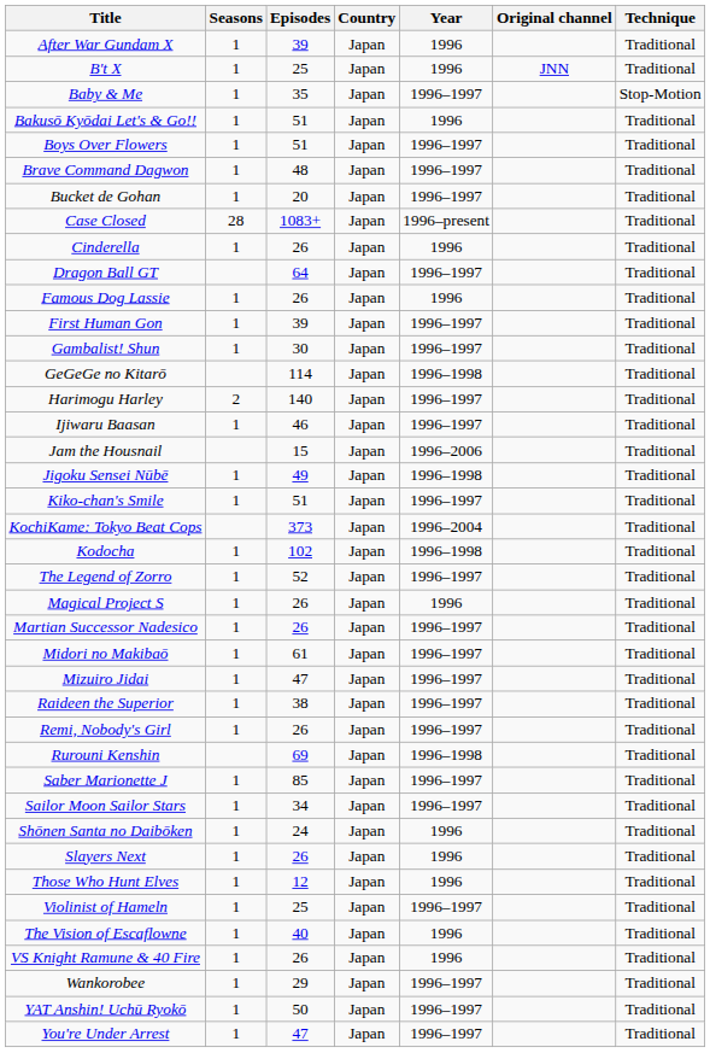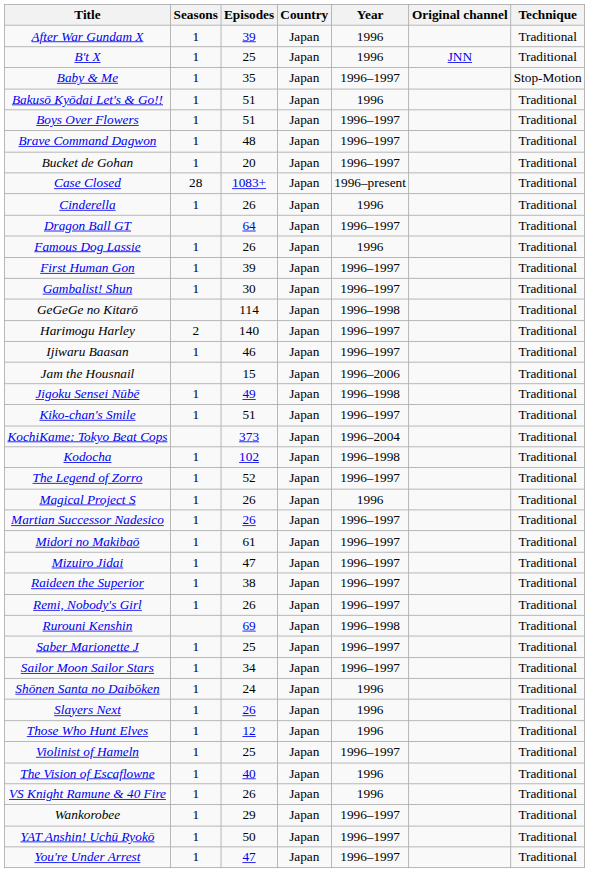 <table class="wikitable sortable" style="text-align:center;">
 <tr>
 <th scope="col"><strong>Title</strong></th>
 <th><strong>Seasons</strong></th>
 <th scope="col"><strong>Episodes</strong></th>
 <th scope="col"><strong>Country</strong></th>
 <th scope="col"><strong>Year</strong></th>
 <th><strong>Original channel</strong></th>
 <th scope="col"><strong>Technique</strong></th>
 </tr>
 <tr>
 <td><em><a href='#'>After War Gundam X</a></em></td>
 <td>1</td>
 <td><a href='#'>39</a></td>
 <td>Japan</td>
 <td>1996</td>
 <td></td>
 <td>Traditional</td>
 </tr>
 <tr>
 <td><em><a href='#'>B't X</a></em></td>
 <td>1</td>
 <td>25</td>
 <td>Japan</td>
 <td>1996</td>
 <td><a href='#'>JNN</a></td>
 <td>Traditional</td>
 </tr>
 <tr>
 <td><em><a href='#'>Baby & Me</a></em></td>
 <td>1</td>
 <td>35</td>
 <td>Japan</td>
 <td>1996–1997</td>
 <td></td>
 <td>Stop-Motion</td>
 </tr>
 <tr>
 <td><em><a href='#'>Bakusō Kyōdai Let's & Go!!</a></em></td>
 <td>1</td>
 <td>51</td>
 <td>Japan</td>
 <td>1996</td>
 <td></td>
 <td>Traditional</td>
 </tr>
 <tr>
 <td><em><a href='#'>Boys Over Flowers</a></em></td>
 <td>1</td>
 <td>51</td>
 <td>Japan</td>
 <td>1996–1997</td>
 <td></td>
 <td>Traditional</td>
 </tr>
 <tr>
 <td><em><a href='#'>Brave Command Dagwon</a></em></td>
 <td>1</td>
 <td>48</td>
 <td>Japan</td>
 <td>1996–1997</td>
 <td></td>
 <td>Traditional</td>
 </tr>
 <tr>
 <td><em>Bucket de Gohan</em></td>
 <td>1</td>
 <td>20</td>
 <td>Japan</td>
 <td>1996–1997</td>
 <td></td>
 <td>Traditional</td>
 </tr>
 <tr>
 <td><em><a href='#'>Case Closed</a></em></td>
 <td>28</td>
 <td><a href='#'>1083+</a></td>
 <td>Japan</td>
 <td>1996–present</td>
 <td></td>
 <td>Traditional</td>
 </tr>
 <tr>
 <td><em><a href='#'>Cinderella</a></em></td>
 <td>1</td>
 <td>26</td>
 <td>Japan</td>
 <td>1996</td>
 <td></td>
 <td>Traditional</td>
 </tr>
 <tr>
 <td><em><a href='#'>Dragon Ball GT</a></em></td>
 <td></td>
 <td><a href='#'>64</a></td>
 <td>Japan</td>
 <td>1996–1997</td>
 <td></td>
 <td>Traditional</td>
 </tr>
 <tr>
 <td><em><a href='#'>Famous Dog Lassie</a></em></td>
 <td>1</td>
 <td>26</td>
 <td>Japan</td>
 <td>1996</td>
 <td></td>
 <td>Traditional</td>
 </tr>
 <tr>
 <td><em><a href='#'>First Human Gon</a></em></td>
 <td>1</td>
 <td>39</td>
 <td>Japan</td>
 <td>1996–1997</td>
 <td></td>
 <td>Traditional</td>
 </tr>
 <tr>
 <td><em><a href='#'>Gambalist! Shun</a></em></td>
 <td>1</td>
 <td>30</td>
 <td>Japan</td>
 <td>1996–1997</td>
 <td></td>
 <td>Traditional</td>
 </tr>
 <tr>
 <td><em>GeGeGe no Kitarō</em></td>
 <td></td>
 <td>114</td>
 <td>Japan</td>
 <td>1996–1998</td>
 <td></td>
 <td>Traditional</td>
 </tr>
 <tr>
 <td><em>Harimogu Harley</em></td>
 <td>2</td>
 <td>140</td>
 <td>Japan</td>
 <td>1996–1997</td>
 <td></td>
 <td>Traditional</td>
 </tr>
 <tr>
 <td><em>Ijiwaru Baasan</em></td>
 <td>1</td>
 <td>46</td>
 <td>Japan</td>
 <td>1996–1997</td>
 <td></td>
 <td>Traditional</td>
 </tr>
 <tr>
 <td><em>Jam the Housnail</em></td>
 <td></td>
 <td>15</td>
 <td>Japan</td>
 <td>1996–2006</td>
 <td></td>
 <td>Traditional</td>
 </tr>
 <tr>
 <td><em><a href='#'>Jigoku Sensei Nūbē</a></em></td>
 <td>1</td>
 <td><a href='#'>49</a></td>
 <td>Japan</td>
 <td>1996–1998</td>
 <td></td>
 <td>Traditional</td>
 </tr>
 <tr>
 <td><em><a href='#'>Kiko-chan's Smile</a></em></td>
 <td>1</td>
 <td>51</td>
 <td>Japan</td>
 <td>1996–1997</td>
 <td></td>
 <td>Traditional</td>
 </tr>
 <tr>
 <td><em><a href='#'>KochiKame: Tokyo Beat Cops</a></em></td>
 <td></td>
 <td><a href='#'>373</a></td>
 <td>Japan</td>
 <td>1996–2004</td>
 <td></td>
 <td>Traditional</td>
 </tr>
 <tr>
 <td><em><a href='#'>Kodocha</a></em></td>
 <td>1</td>
 <td><a href='#'>102</a></td>
 <td>Japan</td>
 <td>1996–1998</td>
 <td></td>
 <td>Traditional</td>
 </tr>
 <tr>
 <td data-sort-value="Legend of Zorro"><em><a href='#'>The Legend of Zorro</a></em></td>
 <td>1</td>
 <td>52</td>
 <td>Japan</td>
 <td>1996–1997</td>
 <td></td>
 <td>Traditional</td>
 </tr>
 <tr>
 <td><em><a href='#'>Magical Project S</a></em></td>
 <td>1</td>
 <td>26</td>
 <td>Japan</td>
 <td>1996</td>
 <td></td>
 <td>Traditional</td>
 </tr>
 <tr>
 <td><em><a href='#'>Martian Successor Nadesico</a></em></td>
 <td>1</td>
 <td><a href='#'>26</a></td>
 <td>Japan</td>
 <td>1996–1997</td>
 <td></td>
 <td>Traditional</td>
 </tr>
 <tr>
 <td><em><a href='#'>Midori no Makibaō</a></em></td>
 <td>1</td>
 <td>61</td>
 <td>Japan</td>
 <td>1996–1997</td>
 <td></td>
 <td>Traditional</td>
 </tr>
 <tr>
 <td><em><a href='#'>Mizuiro Jidai</a></em></td>
 <td>1</td>
 <td>47</td>
 <td>Japan</td>
 <td>1996–1997</td>
 <td></td>
 <td>Traditional</td>
 </tr>
 <tr>
 <td><em><a href='#'>Raideen the Superior</a></em></td>
 <td>1</td>
 <td>38</td>
 <td>Japan</td>
 <td>1996–1997</td>
 <td></td>
 <td>Traditional</td>
 </tr>
 <tr>
 <td><em><a href='#'>Remi, Nobody's Girl</a></em></td>
 <td>1</td>
 <td>26</td>
 <td>Japan</td>
 <td>1996–1997</td>
 <td></td>
 <td>Traditional</td>
 </tr>
 <tr>
 <td><em><a href='#'>Rurouni Kenshin</a></em></td>
 <td></td>
 <td><a href='#'>69</a></td>
 <td>Japan</td>
 <td>1996–1998</td>
 <td></td>
 <td>Traditional</td>
 </tr>
 <tr>
 <td><em><a href='#'>Saber Marionette J</a></em></td>
 <td>1</td>
-<td>85</td>
+<td>25</td>
 <td>Japan</td>
 <td>1996–1997</td>
 <td></td>
 <td>Traditional</td>
 </tr>
 <tr>
 <td><em><a href='#'>Sailor Moon Sailor Stars</a></em></td>
 <td>1</td>
 <td>34</td>
 <td>Japan</td>
 <td>1996–1997</td>
 <td></td>
 <td>Traditional</td>
 </tr>
 <tr>
 <td><em><a href='#'>Shōnen Santa no Daibōken</a></em></td>
 <td>1</td>
 <td>24</td>
 <td>Japan</td>
 <td>1996</td>
 <td></td>
 <td>Traditional</td>
 </tr>
 <tr>
 <td><em><a href='#'>Slayers Next</a></em></td>
 <td>1</td>
 <td><a href='#'>26</a></td>
 <td>Japan</td>
 <td>1996</td>
 <td></td>
 <td>Traditional</td>
 </tr>
 <tr>
 <td><em><a href='#'>Those Who Hunt Elves</a></em></td>
 <td>1</td>
 <td><a href='#'>12</a></td>
 <td>Japan</td>
 <td>1996</td>
 <td></td>
 <td>Traditional</td>
 </tr>
 <tr>
 <td><em><a href='#'>Violinist of Hameln</a></em></td>
 <td>1</td>
 <td>25</td>
 <td>Japan</td>
 <td>1996–1997</td>
 <td></td>
 <td>Traditional</td>
 </tr>
 <tr>
 <td data-sort-value="Vision of Escaflowne"><em><a href='#'>The Vision of Escaflowne</a></em></td>
 <td>1</td>
 <td><a href='#'>40</a></td>
 <td>Japan</td>
 <td>1996</td>
 <td></td>
 <td>Traditional</td>
 </tr>
 <tr>
 <td><em><a href='#'>VS Knight Ramune & 40 Fire</a></em></td>
 <td>1</td>
 <td>26</td>
 <td>Japan</td>
 <td>1996</td>
 <td></td>
 <td>Traditional</td>
 </tr>
 <tr>
 <td><em>Wankorobee</em></td>
 <td>1</td>
 <td>29</td>
 <td>Japan</td>
 <td>1996–1997</td>
 <td></td>
 <td>Traditional</td>
 </tr>
 <tr>
 <td><em><a href='#'>YAT Anshin! Uchū Ryokō</a></em></td>
 <td>1</td>
 <td>50</td>
 <td>Japan</td>
 <td>1996–1997</td>
 <td></td>
 <td>Traditional</td>
 </tr>
 <tr>
 <td><em><a href='#'>You're Under Arrest</a></em></td>
 <td>1</td>
 <td><a href='#'>47</a></td>
 <td>Japan</td>
 <td>1996–1997</td>
 <td></td>
 <td>Traditional</td>
 </tr>
 </table>
